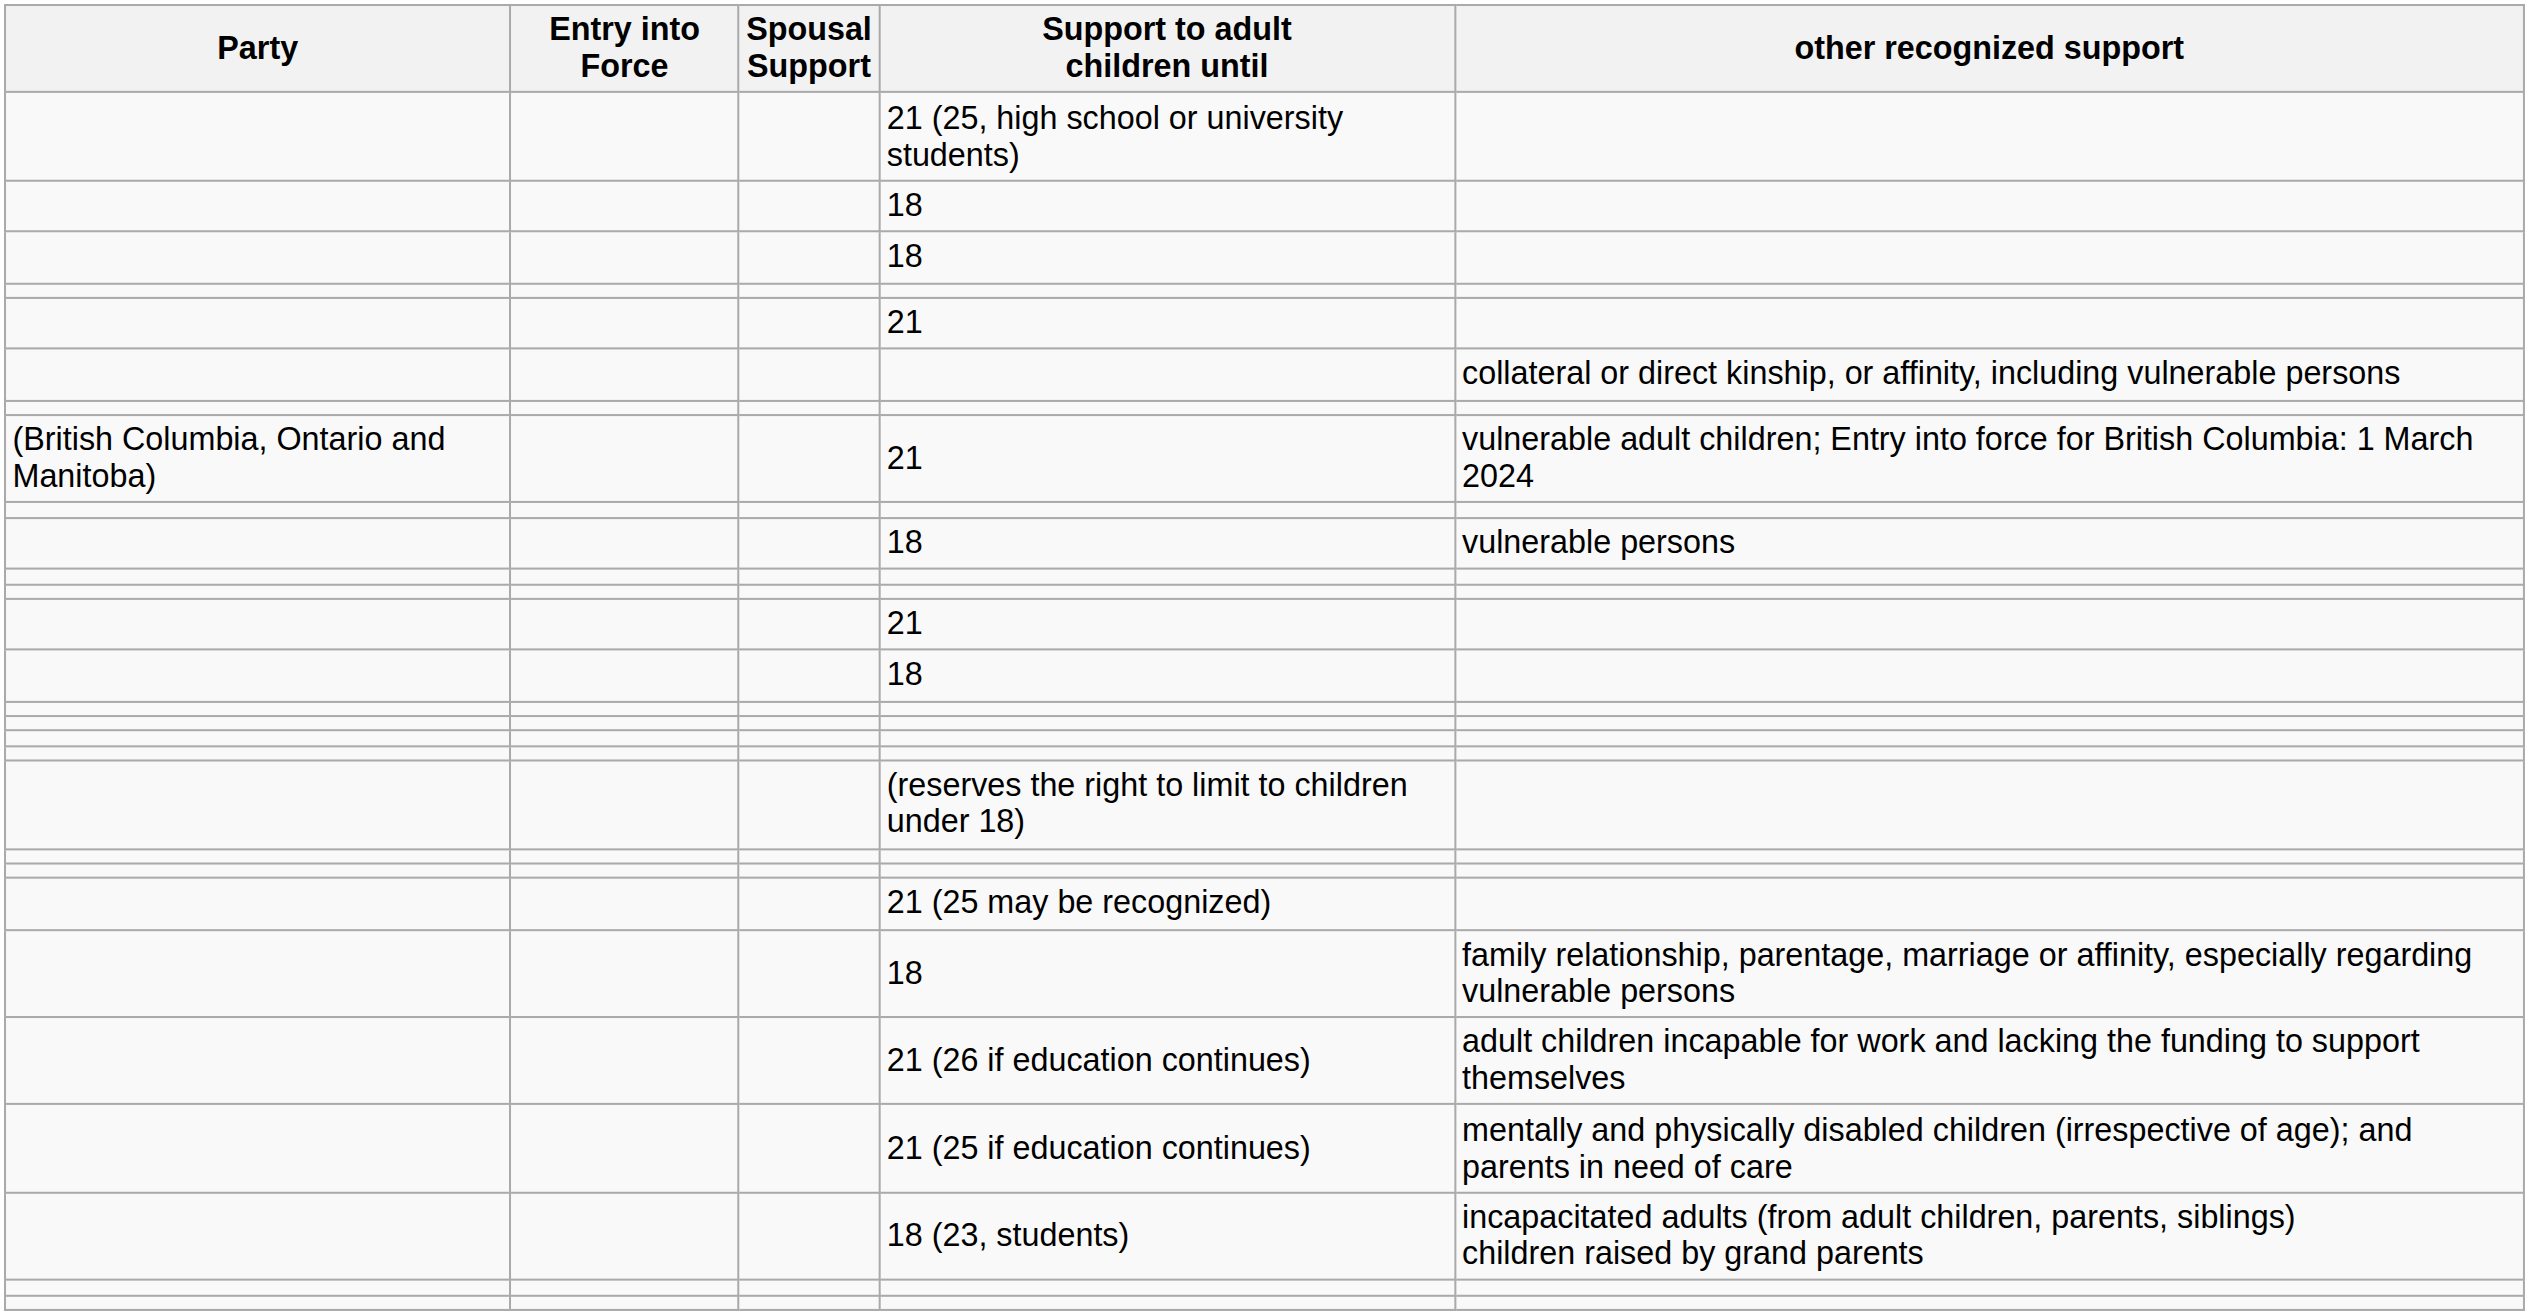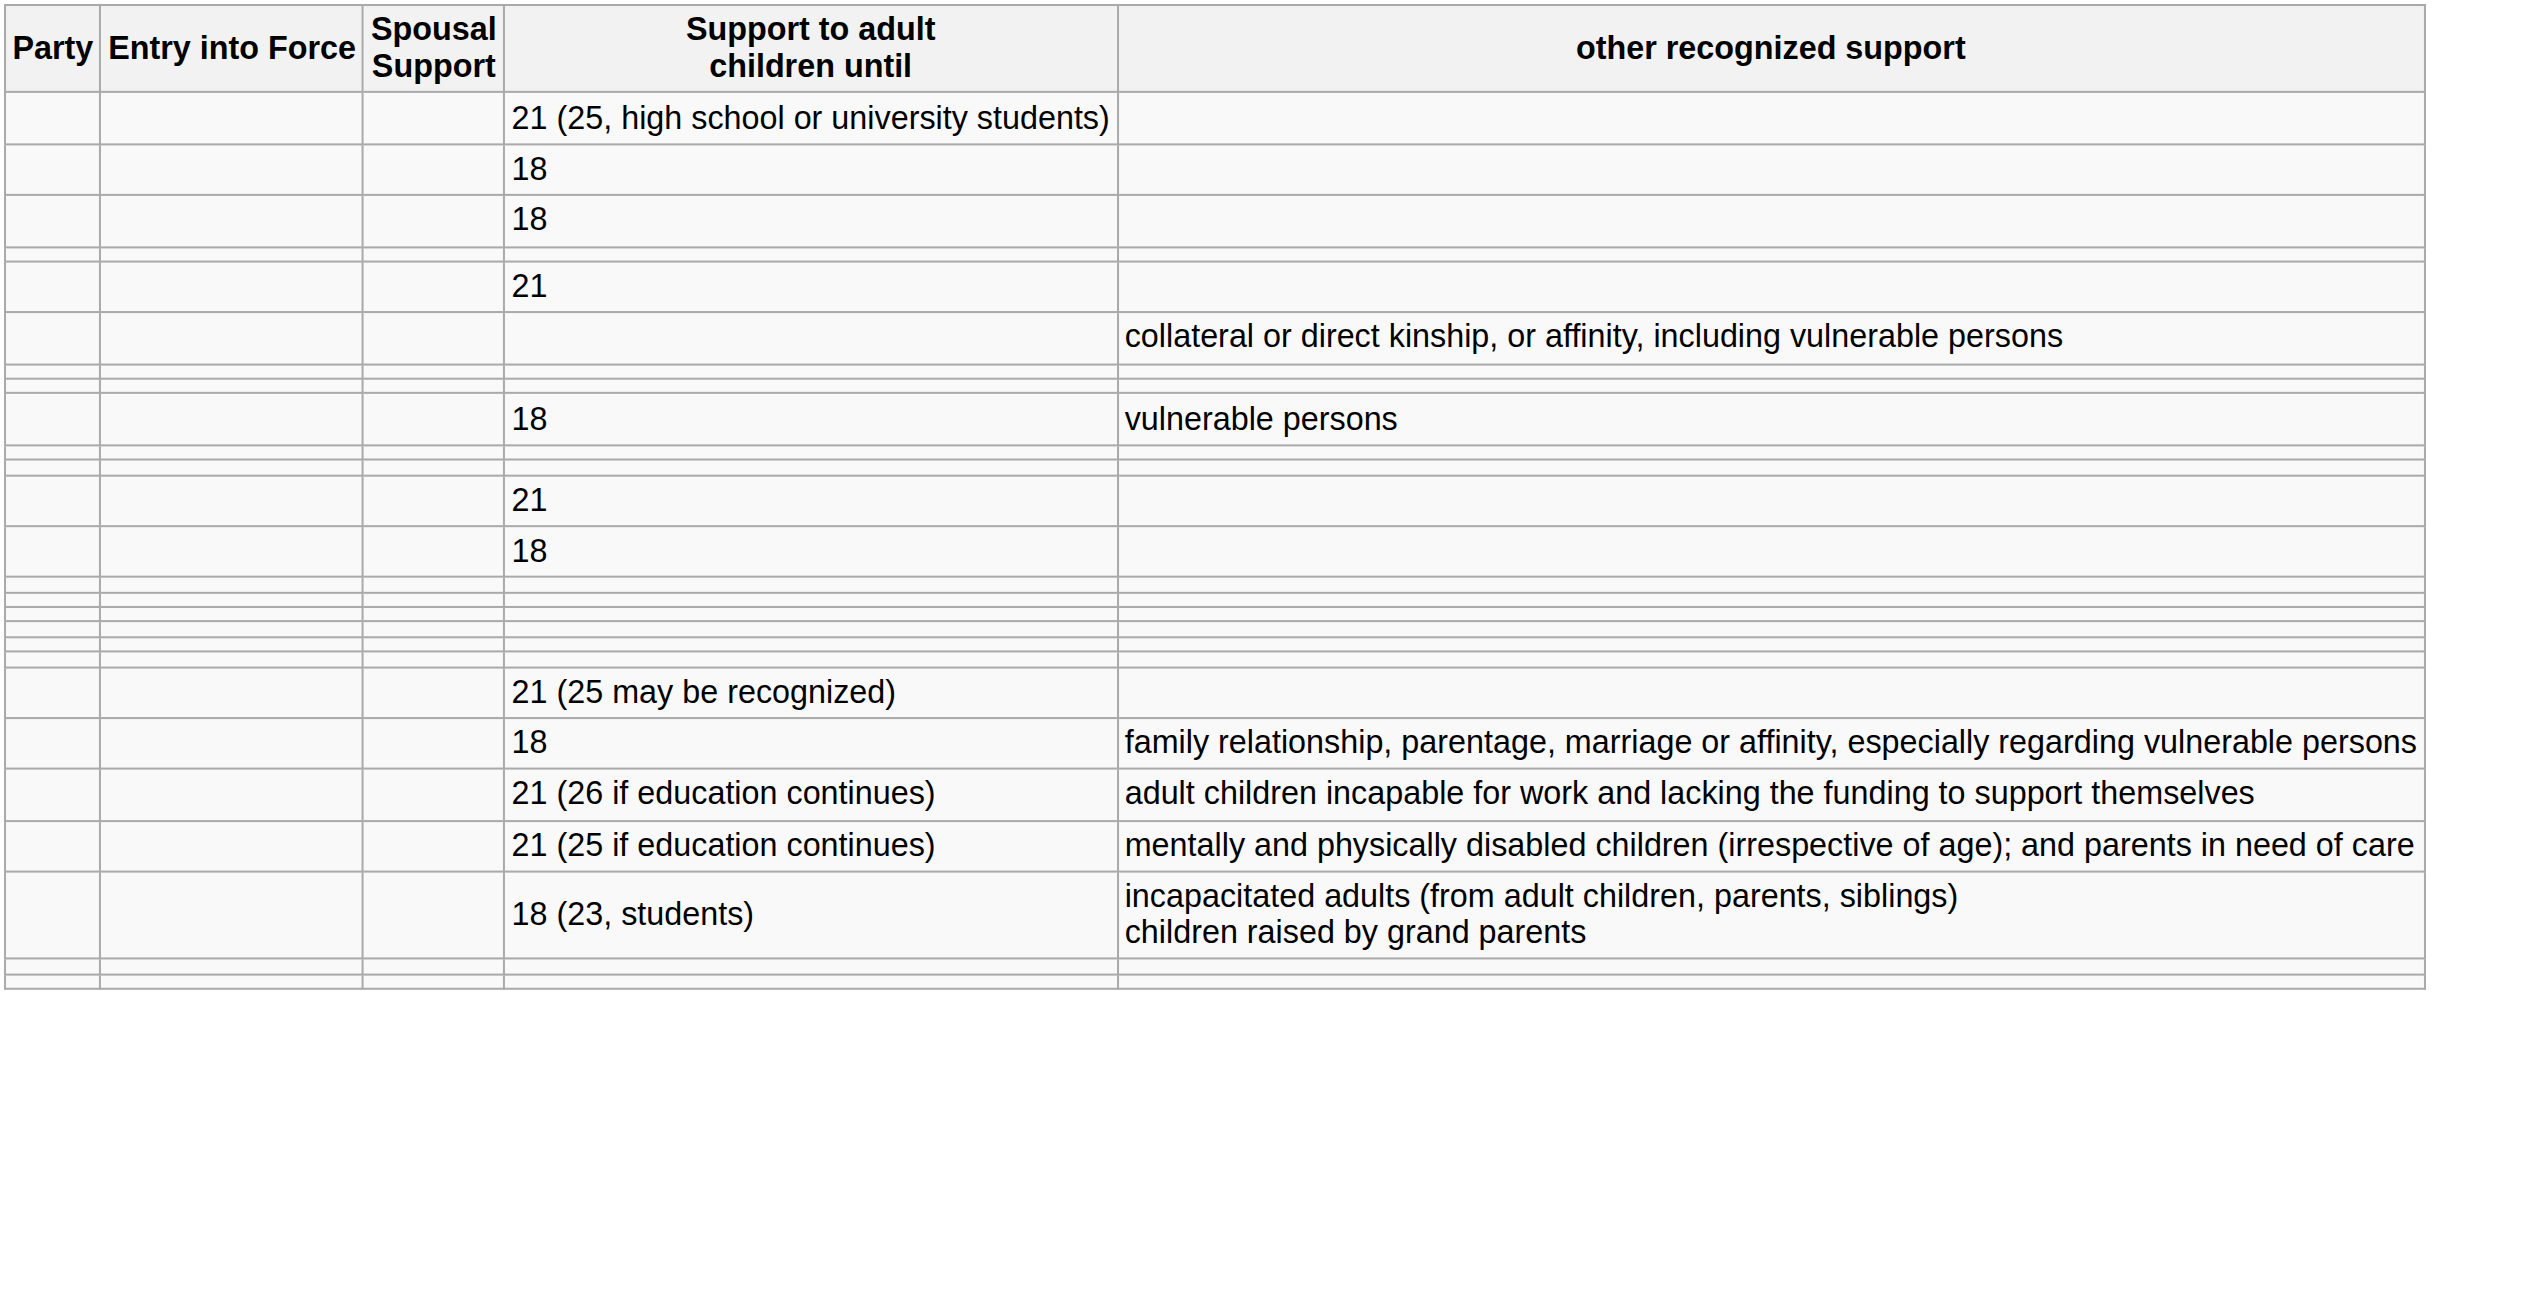 <table class="wikitable sortable">
 <tr>
 <th>Party</th>
 <th>Entry into Force</th>
 <th>Spousal<br>Support</th>
 <th>Support to adult<br>children until</th>
 <th>other recognized support</th>
 </tr>
 <tr>
 <td></td>
 <td></td>
 <td></td>
 <td>21 (25, high school or university students)</td>
 <td></td>
 </tr>
 <tr>
 <td></td>
 <td></td>
 <td></td>
 <td>18</td>
 <td></td>
 </tr>
 <tr>
 <td></td>
 <td></td>
 <td></td>
 <td>18</td>
 <td></td>
 </tr>
 <tr>
 <td></td>
 <td></td>
 <td></td>
 <td></td>
 <td></td>
 </tr>
 <tr>
 <td></td>
 <td></td>
 <td></td>
 <td>21</td>
 <td></td>
 </tr>
 <tr>
 <td></td>
 <td></td>
 <td></td>
 <td></td>
 <td>collateral or direct kinship, or affinity, including vulnerable persons</td>
 </tr>
 <tr>
 <td></td>
 <td></td>
 <td></td>
 <td></td>
 <td></td>
-</tr>
-<tr>
-<td> (British Columbia, Ontario and Manitoba)</td>
-<td></td>
-<td></td>
-<td>21</td>
-<td>vulnerable adult children; Entry  into force for British Columbia: 1 March 2024</td>
 </tr>
 <tr>
 <td></td>
 <td><em></em></td>
 <td></td>
 <td></td>
 <td></td>
 </tr>
 <tr>
 <td></td>
 <td></td>
 <td></td>
 <td>18</td>
 <td>vulnerable persons</td>
 </tr>
 <tr>
 <td></td>
 <td></td>
 <td></td>
 <td></td>
 <td></td>
 </tr>
 <tr>
 <td></td>
 <td><em></em></td>
 <td></td>
 <td></td>
 <td></td>
 </tr>
 <tr>
 <td></td>
 <td></td>
 <td></td>
 <td>21</td>
 <td></td>
 </tr>
 <tr>
 <td></td>
 <td></td>
 <td></td>
 <td>18</td>
 <td></td>
 </tr>
 <tr>
 <td></td>
 <td></td>
 <td></td>
 <td></td>
 <td></td>
 </tr>
 <tr>
 <td></td>
 <td></td>
 <td></td>
 <td></td>
 <td></td>
 </tr>
 <tr>
 <td></td>
 <td></td>
 <td></td>
 <td></td>
 <td></td>
 </tr>
 <tr>
 <td></td>
 <td></td>
 <td></td>
 <td></td>
 <td></td>
 </tr>
 <tr>
 <td></td>
 <td></td>
 <td></td>
-<td> (reserves the right to limit to children under 18)</td>
-<td></td>
-</tr>
-<tr>
-<td></td>
-<td></td>
-<td></td>
 <td></td>
 </tr>
 <tr>
 <td></td>
 <td></td>
 <td></td>
 <td></td>
 <td></td>
 </tr>
 <tr>
 <td></td>
 <td></td>
 <td></td>
 <td>21 (25 may be recognized)</td>
 <td></td>
 </tr>
 <tr>
 <td></td>
 <td></td>
 <td></td>
 <td>18</td>
 <td>family relationship, parentage, marriage or affinity, especially regarding vulnerable persons</td>
 </tr>
 <tr>
 <td></td>
 <td></td>
 <td></td>
 <td>21 (26 if education continues)</td>
 <td>adult children incapable for work and lacking the funding to support themselves</td>
 </tr>
 <tr>
 <td></td>
 <td></td>
 <td></td>
 <td>21 (25 if education continues)</td>
 <td>mentally and physically disabled children (irrespective of age); and parents in need of care</td>
 </tr>
 <tr>
 <td></td>
 <td></td>
 <td></td>
 <td>18 (23, students)</td>
 <td>incapacitated adults (from adult children, parents, siblings)<br>children raised by grand parents</td>
 </tr>
 <tr>
 <td></td>
 <td></td>
 <td></td>
 <td></td>
 <td></td>
 </tr>
 <tr>
 <td></td>
 <td></td>
 <td></td>
 <td></td>
 <td></td>
 </tr>
 </table>
